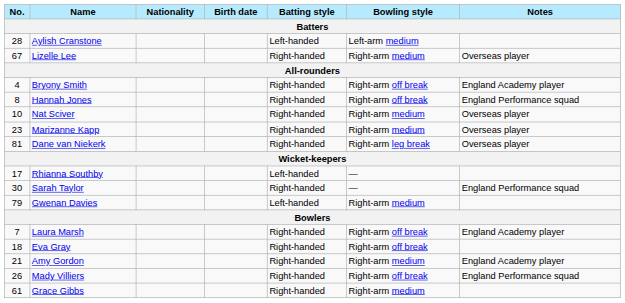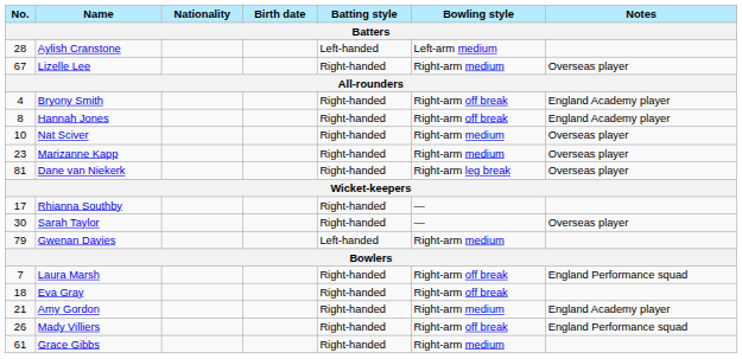 <table class="wikitable"  style="font-size:95%; width:80%;">
 <tr>
 <th style="background:#b6ebff; color:black">No.</th>
 <th style="background:#b6ebff; color:black">Name</th>
 <th style="background:#b6ebff; color:black">Nationality</th>
 <th style="background:#b6ebff; color:black">Birth date</th>
 <th style="background:#b6ebff; color:black">Batting style</th>
 <th style="background:#b6ebff; color:black">Bowling style</th>
 <th style="background:#b6ebff; color:black">Notes</th>
 </tr>
 <tr>
 <th colspan="7">Batters</th>
 </tr>
 <tr>
 <td style="text-align:center">28</td>
 <td><a href='#'>Aylish Cranstone</a></td>
 <td></td>
 <td></td>
 <td>Left-handed</td>
 <td>Left-arm <a href='#'>medium</a></td>
 <td></td>
 </tr>
 <tr>
 <td style="text-align:center">67</td>
 <td><a href='#'>Lizelle Lee</a> </td>
 <td></td>
 <td></td>
 <td>Right-handed</td>
 <td>Right-arm <a href='#'>medium</a></td>
 <td>Overseas player</td>
 </tr>
 <tr>
 <th colspan="7">All-rounders</th>
 </tr>
 <tr>
 <td style="text-align:center">4</td>
 <td><a href='#'>Bryony Smith</a></td>
 <td></td>
 <td></td>
 <td>Right-handed</td>
 <td>Right-arm <a href='#'>off break</a></td>
 <td>England Academy player</td>
 </tr>
 <tr>
 <td style="text-align:center">8</td>
 <td><a href='#'>Hannah Jones</a></td>
 <td></td>
 <td></td>
 <td>Right-handed</td>
 <td>Right-arm <a href='#'>off break</a></td>
-<td>England Performance squad</td>
+<td>England Academy player</td>
 </tr>
 <tr>
 <td style="text-align:center">10</td>
 <td><a href='#'>Nat Sciver</a> </td>
 <td></td>
 <td></td>
 <td>Right-handed</td>
 <td>Right-arm <a href='#'>medium</a></td>
 <td>Overseas player</td>
 </tr>
 <tr>
 <td style="text-align:center">23</td>
 <td><a href='#'>Marizanne Kapp</a> </td>
 <td></td>
 <td></td>
 <td>Right-handed</td>
 <td>Right-arm <a href='#'>medium</a></td>
 <td>Overseas player</td>
 </tr>
 <tr>
 <td style="text-align:center">81</td>
 <td><a href='#'>Dane van Niekerk</a> </td>
 <td></td>
 <td></td>
 <td>Right-handed</td>
 <td>Right-arm <a href='#'>leg break</a></td>
 <td>Overseas player</td>
 </tr>
 <tr>
 <th colspan="7">Wicket-keepers</th>
 </tr>
 <tr>
 <td style="text-align:center">17</td>
 <td><a href='#'>Rhianna Southby</a></td>
 <td></td>
 <td></td>
-<td>Left-handed</td>
+<td>Right-handed</td>
 <td>—</td>
 <td></td>
 </tr>
 <tr>
 <td style="text-align:center">30</td>
 <td><a href='#'>Sarah Taylor</a> </td>
 <td></td>
 <td></td>
 <td>Right-handed</td>
 <td>—</td>
-<td>England Performance squad</td>
+<td>Overseas player</td>
 </tr>
 <tr>
 <td style="text-align:center">79</td>
 <td><a href='#'>Gwenan Davies</a></td>
 <td></td>
 <td></td>
 <td>Left-handed</td>
 <td>Right-arm <a href='#'>medium</a></td>
 <td></td>
 </tr>
 <tr>
 <th colspan="7">Bowlers</th>
 </tr>
 <tr>
 <td style="text-align:center">7</td>
 <td><a href='#'>Laura Marsh</a> </td>
 <td></td>
 <td></td>
 <td>Right-handed</td>
 <td>Right-arm <a href='#'>off break</a></td>
-<td>England Academy player</td>
+<td>England Performance squad</td>
 </tr>
 <tr>
 <td style="text-align:center">18</td>
 <td><a href='#'>Eva Gray</a></td>
 <td></td>
 <td></td>
 <td>Right-handed</td>
 <td>Right-arm <a href='#'>off break</a></td>
 <td></td>
 </tr>
 <tr>
 <td style="text-align:center">21</td>
 <td><a href='#'>Amy Gordon</a></td>
 <td></td>
 <td></td>
 <td>Right-handed</td>
 <td>Right-arm <a href='#'>medium</a></td>
 <td>England Academy player</td>
 </tr>
 <tr>
 <td style="text-align:center">26</td>
 <td><a href='#'>Mady Villiers</a> </td>
 <td></td>
 <td></td>
 <td>Right-handed</td>
 <td>Right-arm <a href='#'>off break</a></td>
 <td>England Performance squad</td>
 </tr>
 <tr>
 <td style="text-align:center">61</td>
 <td><a href='#'>Grace Gibbs</a></td>
 <td></td>
 <td></td>
 <td>Right-handed</td>
 <td>Right-arm <a href='#'>medium</a></td>
 <td></td>
 </tr>
 </table>
